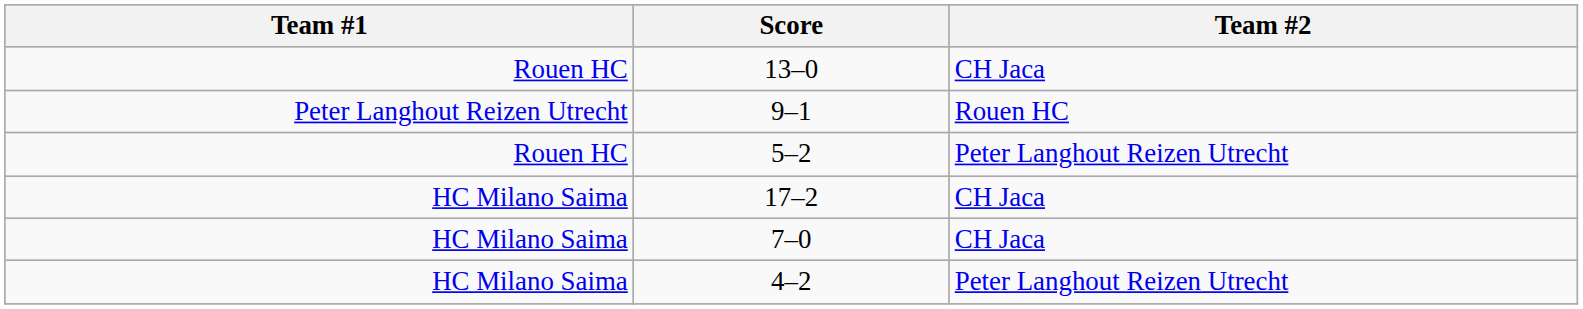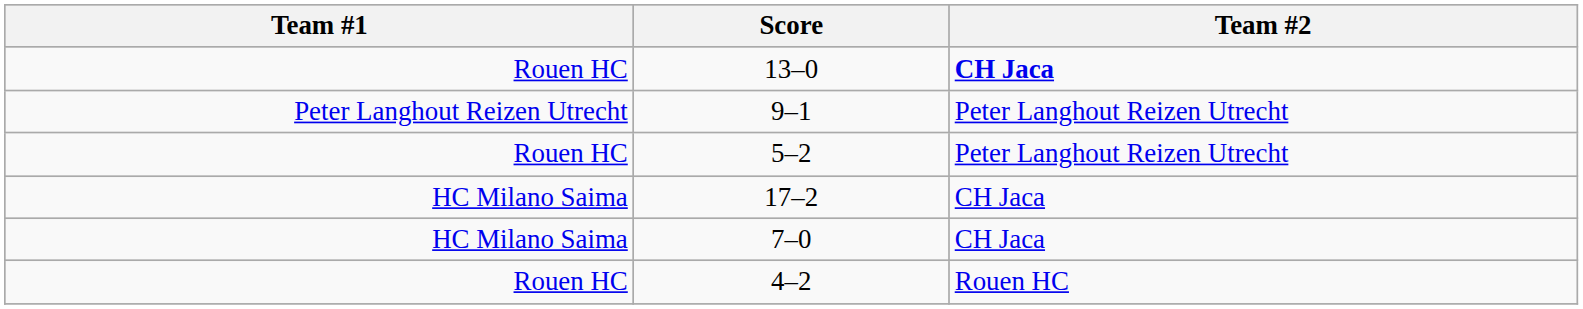 <table class="wikitable" style="text-align: center;">
 <tr>
 <th width=22%>Team #1</th>
 <th width=11%>Score</th>
 <th width=22%>Team #2</th>
 </tr>
 <tr>
 <td style="text-align: right;"><a href='#'>Rouen HC</a>  </td>
 <td>13–0</td>
-<td style="text-align: left;"> <a href='#'>CH Jaca</a></td>
+<td style="text-align: left;"><strong> <a href='#'>CH Jaca</a></strong></td>
 </tr>
 <tr>
 <td style="text-align: right;"><a href='#'>Peter Langhout Reizen Utrecht</a> </td>
 <td>9–1</td>
-<td style="text-align: left;"> <a href='#'>Rouen HC</a></td>
+<td style="text-align: left;"> <a href='#'>Peter Langhout Reizen Utrecht</a></td>
 </tr>
 <tr>
 <td style="text-align: right;"><a href='#'>Rouen HC</a>  </td>
 <td>5–2</td>
 <td style="text-align: left;"> <a href='#'>Peter Langhout Reizen Utrecht</a></td>
 </tr>
 <tr>
 <td style="text-align: right;"><a href='#'>HC Milano Saima</a> </td>
 <td>17–2</td>
 <td style="text-align: left;"> <a href='#'>CH Jaca</a></td>
 </tr>
 <tr>
 <td style="text-align: right;"><a href='#'>HC Milano Saima</a> </td>
 <td>7–0</td>
 <td style="text-align: left;"> <a href='#'>CH Jaca</a></td>
 </tr>
 <tr>
-<td style="text-align: right;"><a href='#'>HC Milano Saima</a> </td>
+<td style="text-align: right;"><a href='#'>Rouen HC</a>  </td>
 <td>4–2</td>
-<td style="text-align: left;"> <a href='#'>Peter Langhout Reizen Utrecht</a></td>
+<td style="text-align: left;"> <a href='#'>Rouen HC</a></td>
 </tr>
 </table>
